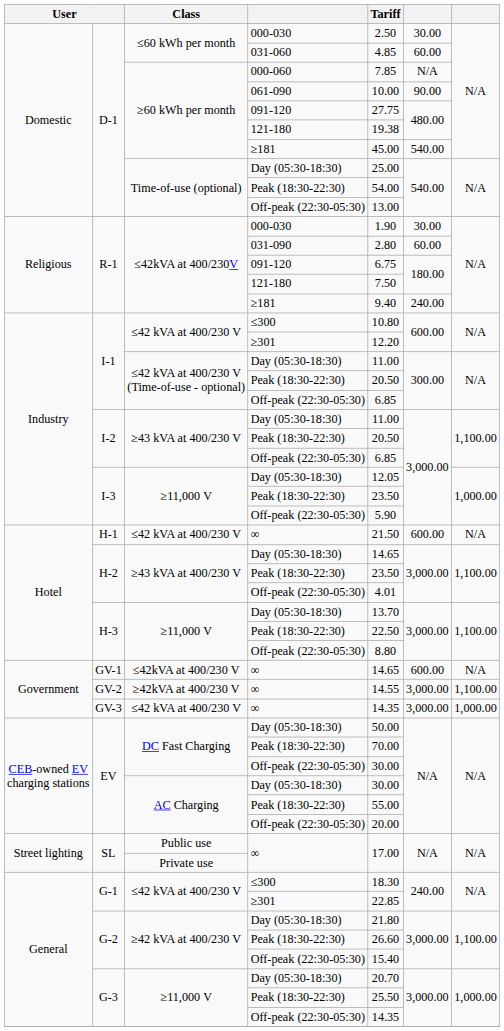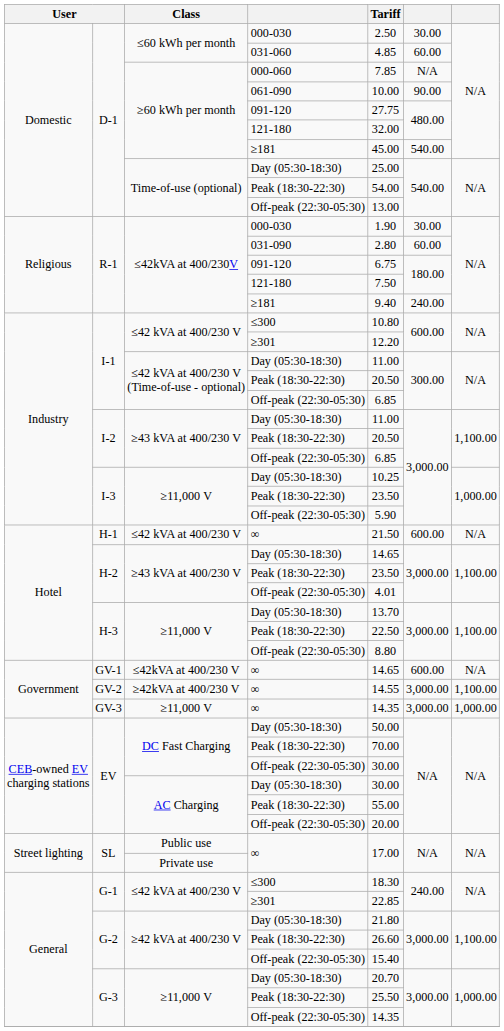 <table class="wikitable" style="text-align:center; margin: auto;">
 <tr>
 <th colspan=2>User</th>
 <th>Class</th>
 <th></th>
 <th>Tariff <br></th>
 <th><br></th>
 <th><br></th>
 </tr>
 <tr>
 <td rowspan=10>Domestic</td>
 <td rowspan=10>D-1</td>
 <td rowspan=2>≤60 kWh per month</td>
 <td align="left">000-030</td>
 <td>2.50</td>
 <td>30.00</td>
 <td rowspan=7>N/A</td>
 </tr>
 <tr>
 <td align="left">031-060</td>
 <td>4.85</td>
 <td>60.00</td>
 </tr>
 <tr>
 <td rowspan=5>≥60 kWh per month</td>
 <td align="left">000-060</td>
 <td>7.85</td>
 <td>N/A</td>
 </tr>
 <tr>
 <td align="left">061-090</td>
 <td>10.00</td>
 <td>90.00</td>
 </tr>
 <tr>
 <td align="left">091-120</td>
 <td>27.75</td>
 <td rowspan=2>480.00</td>
 </tr>
 <tr>
 <td align="left">121-180</td>
-<td>19.38</td>
+<td>32.00</td>
 </tr>
 <tr>
 <td align="left">≥181</td>
 <td>45.00</td>
 <td>540.00</td>
 </tr>
 <tr>
 <td rowspan=3>Time-of-use (optional)</td>
 <td align="left">Day (05:30-18:30)</td>
 <td>25.00</td>
 <td rowspan=3>540.00</td>
 <td rowspan=3>N/A</td>
 </tr>
 <tr>
 <td align="left">Peak (18:30-22:30)</td>
 <td>54.00</td>
 </tr>
 <tr>
 <td align="left">Off-peak (22:30-05:30)</td>
 <td>13.00</td>
 </tr>
 <tr>
 <td rowspan=5>Religious</td>
 <td rowspan=5>R-1</td>
 <td rowspan=5>≤42kVA at 400/230<a href='#'>V</a></td>
 <td align="left">000-030</td>
 <td>1.90</td>
 <td>30.00</td>
 <td rowspan=5>N/A</td>
 </tr>
 <tr>
 <td align="left">031-090</td>
 <td>2.80</td>
 <td>60.00</td>
 </tr>
 <tr>
 <td align="left">091-120</td>
 <td>6.75</td>
 <td rowspan=2>180.00</td>
 </tr>
 <tr>
 <td align="left">121-180</td>
 <td>7.50</td>
 </tr>
 <tr>
 <td align="left">≥181</td>
 <td>9.40</td>
 <td>240.00</td>
 </tr>
 <tr>
 <td rowspan=11>Industry</td>
 <td rowspan=5>I-1</td>
 <td rowspan=2>≤42 kVA at 400/230 V</td>
 <td align="left">≤300</td>
 <td>10.80</td>
 <td rowspan=2>600.00</td>
 <td rowspan=2>N/A</td>
 </tr>
 <tr>
 <td align="left">≥301</td>
 <td>12.20</td>
 </tr>
 <tr>
 <td rowspan=3>≤42 kVA at 400/230 V<br>(Time-of-use - optional)</td>
 <td align="left">Day (05:30-18:30)</td>
 <td>11.00</td>
 <td rowspan=3>300.00</td>
 <td rowspan=3>N/A</td>
 </tr>
 <tr>
 <td align="left">Peak (18:30-22:30)</td>
 <td>20.50</td>
 </tr>
 <tr>
 <td align="left">Off-peak (22:30-05:30)</td>
 <td>6.85</td>
 </tr>
 <tr>
 <td rowspan=3>I-2</td>
 <td rowspan=3>≥43 kVA at 400/230 V</td>
 <td align="left">Day (05:30-18:30)</td>
 <td>11.00</td>
 <td rowspan=6>3,000.00</td>
 <td rowspan=3>1,100.00</td>
 </tr>
 <tr>
 <td align="left">Peak (18:30-22:30)</td>
 <td>20.50</td>
 </tr>
 <tr>
 <td align="left">Off-peak (22:30-05:30)</td>
 <td>6.85</td>
 </tr>
 <tr>
 <td rowspan=3>I-3</td>
 <td rowspan=3>≥11,000 V</td>
 <td align="left">Day (05:30-18:30)</td>
-<td>12.05</td>
+<td>10.25</td>
 <td rowspan=3>1,000.00</td>
 </tr>
 <tr>
 <td align="left">Peak (18:30-22:30)</td>
 <td>23.50</td>
 </tr>
 <tr>
 <td align="left">Off-peak (22:30-05:30)</td>
 <td>5.90</td>
 </tr>
 <tr>
 <td rowspan=7>Hotel</td>
 <td>H-1</td>
 <td>≤42 kVA at 400/230 V</td>
 <td align="left">∞</td>
 <td>21.50</td>
 <td>600.00</td>
 <td>N/A</td>
 </tr>
 <tr>
 <td rowspan=3>H-2</td>
 <td rowspan=3>≥43 kVA at 400/230 V</td>
 <td align="left">Day (05:30-18:30)</td>
 <td>14.65</td>
 <td rowspan=3>3,000.00</td>
 <td rowspan=3>1,100.00</td>
 </tr>
 <tr>
 <td align="left">Peak (18:30-22:30)</td>
 <td>23.50</td>
 </tr>
 <tr>
 <td align="left">Off-peak (22:30-05:30)</td>
 <td>4.01</td>
 </tr>
 <tr>
 <td rowspan=3>H-3</td>
 <td rowspan=3>≥11,000 V</td>
 <td align="left">Day (05:30-18:30)</td>
 <td>13.70</td>
 <td rowspan=3>3,000.00</td>
 <td rowspan=3>1,100.00</td>
 </tr>
 <tr>
 <td align="left">Peak (18:30-22:30)</td>
 <td>22.50</td>
 </tr>
 <tr>
 <td align="left">Off-peak (22:30-05:30)</td>
 <td>8.80</td>
 </tr>
 <tr>
 <td rowspan=3>Government</td>
 <td>GV-1</td>
 <td>≤42kVA at 400/230 V</td>
 <td align="left">∞</td>
 <td>14.65</td>
 <td>600.00</td>
 <td>N/A</td>
 </tr>
 <tr>
 <td>GV-2</td>
 <td>≥42kVA at 400/230 V</td>
 <td align="left">∞</td>
 <td>14.55</td>
 <td>3,000.00</td>
 <td>1,100.00</td>
 </tr>
 <tr>
 <td>GV-3</td>
-<td>≤42 kVA at 400/230 V</td>
+<td>≥11,000 V</td>
 <td align="left">∞</td>
 <td>14.35</td>
 <td>3,000.00</td>
 <td>1,000.00</td>
 </tr>
 <tr>
 <td rowspan=6><a href='#'>CEB</a>-owned <a href='#'>EV</a><br>charging stations</td>
 <td rowspan=6>EV</td>
 <td rowspan=3><a href='#'>DC</a> Fast Charging</td>
 <td align="left">Day (05:30-18:30)</td>
 <td>50.00</td>
 <td rowspan=6>N/A</td>
 <td rowspan=6>N/A</td>
 </tr>
 <tr>
 <td align="left">Peak (18:30-22:30)</td>
 <td>70.00</td>
 </tr>
 <tr>
 <td align="left">Off-peak (22:30-05:30)</td>
 <td>30.00</td>
 </tr>
 <tr>
 <td rowspan=3><a href='#'>AC</a> Charging</td>
 <td align="left">Day (05:30-18:30)</td>
 <td>30.00</td>
 </tr>
 <tr>
 <td align="left">Peak (18:30-22:30)</td>
 <td>55.00</td>
 </tr>
 <tr>
 <td align="left">Off-peak (22:30-05:30)</td>
 <td>20.00</td>
 </tr>
 <tr>
 <td rowspan=2>Street lighting</td>
 <td rowspan=2>SL</td>
 <td>Public use</td>
 <td rowspan=2 align="left">∞</td>
 <td rowspan=2>17.00</td>
 <td rowspan=2>N/A</td>
 <td rowspan=2>N/A</td>
 </tr>
 <tr>
 <td>Private use</td>
 </tr>
 <tr>
 <td rowspan=8>General<br></td>
 <td rowspan=2>G-1</td>
 <td rowspan=2>≤42 kVA at 400/230 V</td>
 <td align="left">≤300</td>
 <td>18.30</td>
 <td rowspan=2>240.00</td>
 <td rowspan=2>N/A</td>
 </tr>
 <tr>
 <td align="left">≥301</td>
 <td>22.85</td>
 </tr>
 <tr>
 <td rowspan=3>G-2</td>
 <td rowspan=3>≥42 kVA at 400/230 V</td>
 <td align="left">Day (05:30-18:30)</td>
 <td>21.80</td>
 <td rowspan=3>3,000.00</td>
 <td rowspan=3>1,100.00</td>
 </tr>
 <tr>
 <td align="left">Peak (18:30-22:30)</td>
 <td>26.60</td>
 </tr>
 <tr>
 <td align="left">Off-peak (22:30-05:30)</td>
 <td>15.40</td>
 </tr>
 <tr>
 <td rowspan=3>G-3</td>
 <td rowspan=3>≥11,000 V</td>
 <td align="left">Day (05:30-18:30)</td>
 <td>20.70</td>
 <td rowspan=3>3,000.00</td>
 <td rowspan=3>1,000.00</td>
 </tr>
 <tr>
 <td align="left">Peak (18:30-22:30)</td>
 <td>25.50</td>
 </tr>
 <tr>
 <td align="left">Off-peak (22:30-05:30)</td>
 <td>14.35</td>
 </tr>
 <tr>
 </tr>
 </table>
